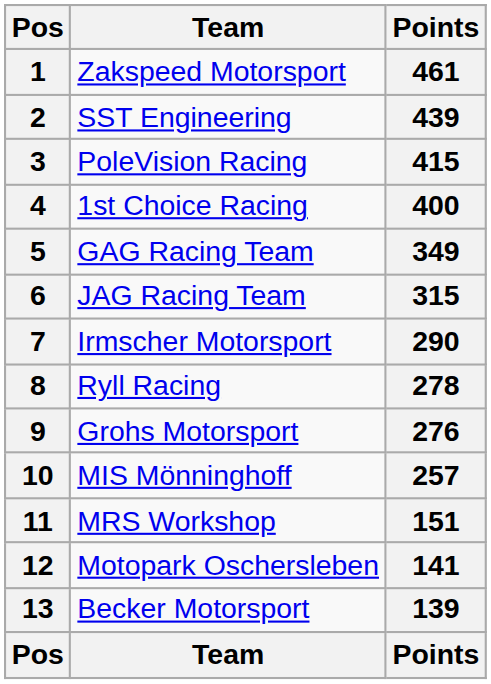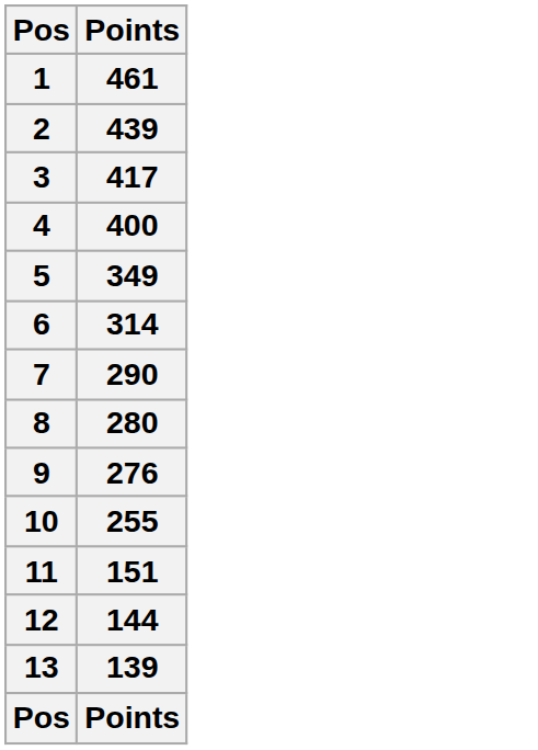 <table class="wikitable" style="font-size:85%; text-align:center">
 <tr style="background:#f9f9f9" valign="top">
 <th valign="middle">Pos</th>
-<th valign="middle">Team</th>
 <th valign="middle">Points</th>
 </tr>
 <tr>
 <th>1</th>
-<td align="left"> <a href='#'>Zakspeed Motorsport</a></td>
 <th>461</th>
 </tr>
 <tr>
 <th>2</th>
-<td align="left"> <a href='#'>SST Engineering</a></td>
 <th>439</th>
 </tr>
 <tr>
 <th>3</th>
-<td align="left"> <a href='#'>PoleVision Racing</a></td>
-<th>415</th>
+<th>417</th>
 </tr>
 <tr>
 <th>4</th>
-<td align="left"> <a href='#'>1st Choice Racing</a></td>
 <th>400</th>
 </tr>
 <tr>
 <th>5</th>
-<td align="left"> <a href='#'>GAG Racing Team</a></td>
 <th>349</th>
 </tr>
 <tr>
 <th>6</th>
-<td align="left"> <a href='#'>JAG Racing Team</a></td>
-<th>315</th>
+<th>314</th>
 </tr>
 <tr>
 <th>7</th>
-<td align="left"> <a href='#'>Irmscher Motorsport</a></td>
 <th>290</th>
 </tr>
 <tr>
 <th>8</th>
-<td align="left"> <a href='#'>Ryll Racing</a></td>
-<th>278</th>
+<th>280</th>
 </tr>
 <tr>
 <th>9</th>
-<td align="left"> <a href='#'>Grohs Motorsport</a></td>
 <th>276</th>
 </tr>
 <tr>
 <th>10</th>
-<td align="left"> <a href='#'>MIS Mönninghoff</a></td>
-<th>257</th>
+<th>255</th>
 </tr>
 <tr>
 <th>11</th>
-<td align="left"> <a href='#'>MRS Workshop</a></td>
 <th>151</th>
 </tr>
 <tr>
 <th>12</th>
-<td align="left"> <a href='#'>Motopark Oschersleben</a></td>
-<th>141</th>
+<th>144</th>
 </tr>
 <tr>
 <th>13</th>
-<td align="left"> <a href='#'>Becker Motorsport</a></td>
 <th>139</th>
 </tr>
 <tr style="background:#f9f9f9" valign="top">
 <th valign="middle">Pos</th>
-<th valign="middle">Team</th>
 <th valign="middle">Points</th>
 </tr>
 </table>
